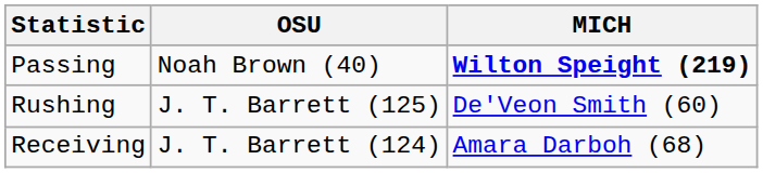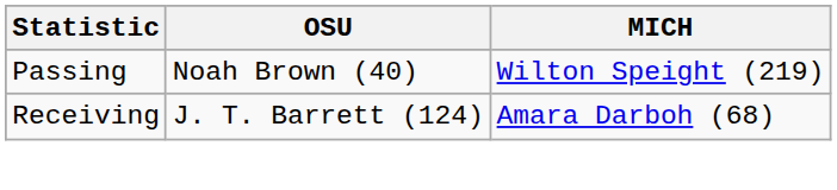 <table class="wikitable">
 <tr>
 <th>Statistic</th>
 <th>OSU</th>
 <th>MICH</th>
 </tr>
 <tr>
 <td>Passing</td>
 <td>Noah Brown (40)</td>
-<td><strong><a href='#'>Wilton Speight</a> (219)</strong></td>
-</tr>
-<tr>
-<td>Rushing</td>
-<td>J. T. Barrett (125)</td>
-<td><a href='#'>De'Veon Smith</a> (60)</td>
+<td><a href='#'>Wilton Speight</a> (219)</td>
 </tr>
 <tr>
 <td>Receiving</td>
 <td>J. T. Barrett (124)</td>
 <td><a href='#'>Amara Darboh</a> (68)</td>
 </tr>
 </table>
